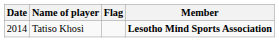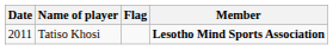 <table class="wikitable">
 <tr>
 <th>Date</th>
 <th>Name of player</th>
 <th>Flag</th>
 <th>Member</th>
 </tr>
 <tr>
-<td>2014</td>
+<td>2011</td>
 <td>Tatiso Khosi</td>
 <td></td>
 <td><strong>Lesotho Mind Sports Association</strong></td>
 </tr>
 </table>
